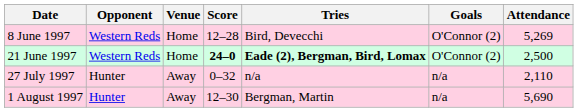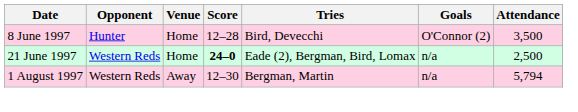 <table class="wikitable">
 <tr>
 <th>Date</th>
 <th>Opponent</th>
 <th>Venue</th>
 <th>Score</th>
 <th>Tries</th>
 <th>Goals</th>
 <th>Attendance</th>
 </tr>
 <tr bgcolor="#ffd0e3">
 <td>8 June 1997</td>
-<td><a href='#'>Western Reds</a></td>
+<td><a href='#'>Hunter</a></td>
 <td>Home</td>
 <td align="center">12–28</td>
 <td>Bird, Devecchi</td>
 <td>O'Connor (2)</td>
-<td align="center">5,269</td>
+<td align="center">3,500</td>
 </tr>
 <tr bgcolor="#d0ffe3">
 <td>21 June 1997</td>
 <td><a href='#'>Western Reds</a></td>
 <td>Home</td>
 <td align="center"><strong>24–0</strong></td>
-<td><strong>Eade (2), Bergman, Bird, Lomax</strong></td>
-<td>O'Connor (2)</td>
+<td>Eade (2), Bergman, Bird, Lomax</td>
+<td>n/a</td>
 <td align="center">2,500</td>
 </tr>
 <tr bgcolor="#ffd0e3">
-<td>27 July 1997</td>
-<td>Hunter</td>
-<td>Away</td>
-<td align="center">0–32</td>
-<td>n/a</td>
-<td>n/a</td>
-<td align="center">2,110</td>
-</tr>
-<tr bgcolor="#ffd0e3">
 <td>1 August 1997</td>
-<td><a href='#'>Hunter</a></td>
+<td>Western Reds</td>
 <td>Away</td>
 <td align="center">12–30</td>
 <td>Bergman, Martin</td>
 <td>n/a</td>
-<td align="center">5,690</td>
+<td align="center">5,794</td>
 </tr>
 </table>
